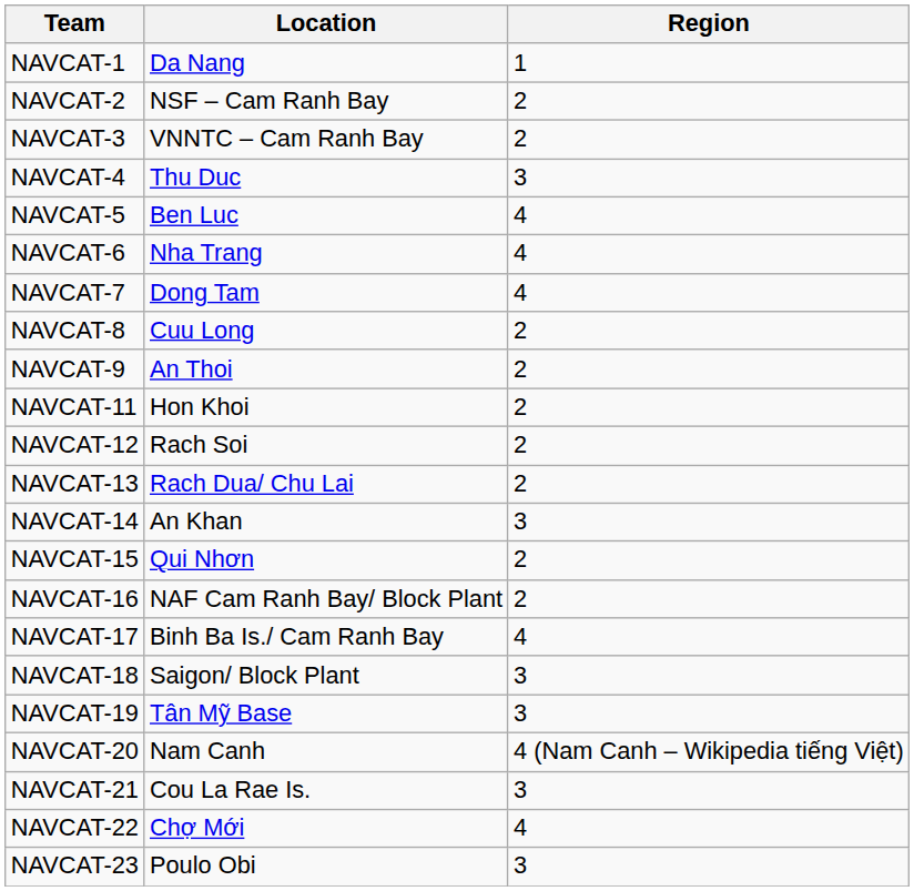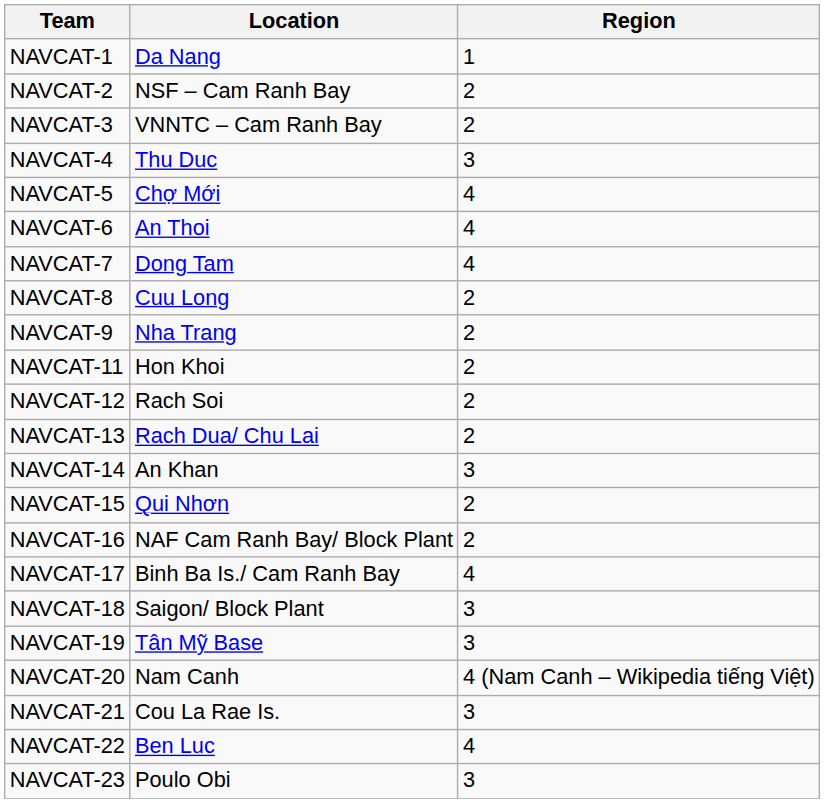 <table class="wikitable sortable">
 <tr>
 <th>Team</th>
 <th>Location</th>
 <th>Region</th>
 </tr>
 <tr>
 <td>NAVCAT-1</td>
 <td><a href='#'>Da Nang</a></td>
 <td>1</td>
 </tr>
 <tr>
 <td>NAVCAT-2</td>
 <td>NSF – Cam Ranh Bay</td>
 <td>2</td>
 </tr>
 <tr>
 <td>NAVCAT-3</td>
 <td>VNNTC – Cam Ranh Bay</td>
 <td>2</td>
 </tr>
 <tr>
 <td>NAVCAT-4</td>
 <td><a href='#'>Thu Duc</a></td>
 <td>3</td>
 </tr>
 <tr>
 <td>NAVCAT-5</td>
-<td><a href='#'>Ben Luc</a></td>
+<td><a href='#'>Chợ Mới</a></td>
 <td>4</td>
 </tr>
 <tr>
 <td>NAVCAT-6</td>
-<td><a href='#'>Nha Trang</a></td>
+<td><a href='#'>An Thoi</a></td>
 <td>4</td>
 </tr>
 <tr>
 <td>NAVCAT-7</td>
 <td><a href='#'>Dong Tam</a></td>
 <td>4</td>
 </tr>
 <tr>
 <td>NAVCAT-8</td>
 <td><a href='#'>Cuu Long</a></td>
 <td>2</td>
 </tr>
 <tr>
 <td>NAVCAT-9</td>
-<td><a href='#'>An Thoi</a></td>
+<td><a href='#'>Nha Trang</a></td>
 <td>2</td>
 </tr>
 <tr>
 <td>NAVCAT-11</td>
 <td>Hon Khoi</td>
 <td>2</td>
 </tr>
 <tr>
 <td>NAVCAT-12</td>
 <td>Rach Soi</td>
 <td>2</td>
 </tr>
 <tr>
 <td>NAVCAT-13</td>
 <td><a href='#'>Rach Dua/ Chu Lai</a></td>
 <td>2</td>
 </tr>
 <tr>
 <td>NAVCAT-14</td>
 <td>An Khan</td>
 <td>3</td>
 </tr>
 <tr>
 <td>NAVCAT-15</td>
 <td><a href='#'>Qui Nhơn</a></td>
 <td>2</td>
 </tr>
 <tr>
 <td>NAVCAT-16</td>
 <td>NAF Cam Ranh Bay/ Block Plant</td>
 <td>2</td>
 </tr>
 <tr>
 <td>NAVCAT-17</td>
 <td>Binh Ba Is./ Cam Ranh Bay</td>
 <td>4</td>
 </tr>
 <tr>
 <td>NAVCAT-18</td>
 <td>Saigon/ Block Plant</td>
 <td>3</td>
 </tr>
 <tr>
 <td>NAVCAT-19</td>
 <td><a href='#'>Tân Mỹ Base</a></td>
 <td>3</td>
 </tr>
 <tr>
 <td>NAVCAT-20</td>
 <td>Nam Canh</td>
 <td>4 (Nam Canh – Wikipedia tiếng Việt)</td>
 </tr>
 <tr>
 <td>NAVCAT-21</td>
 <td>Cou La Rae Is.</td>
 <td>3</td>
 </tr>
 <tr>
 <td>NAVCAT-22</td>
-<td><a href='#'>Chợ Mới</a></td>
+<td><a href='#'>Ben Luc</a></td>
 <td>4</td>
 </tr>
 <tr>
 <td>NAVCAT-23</td>
 <td>Poulo Obi</td>
 <td>3</td>
 </tr>
 </table>
